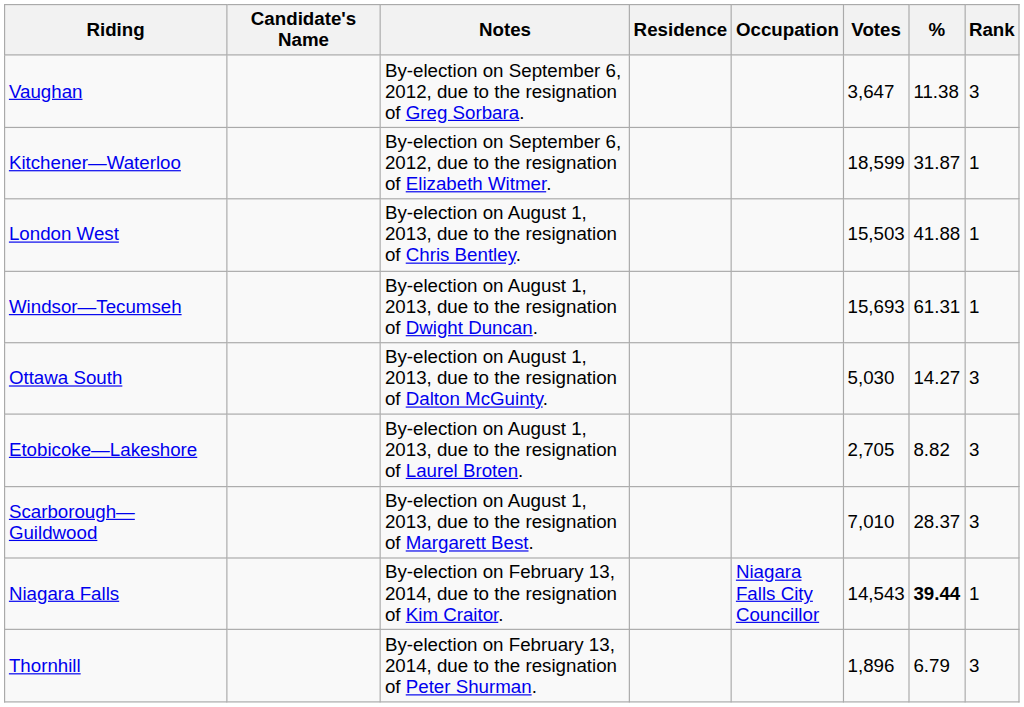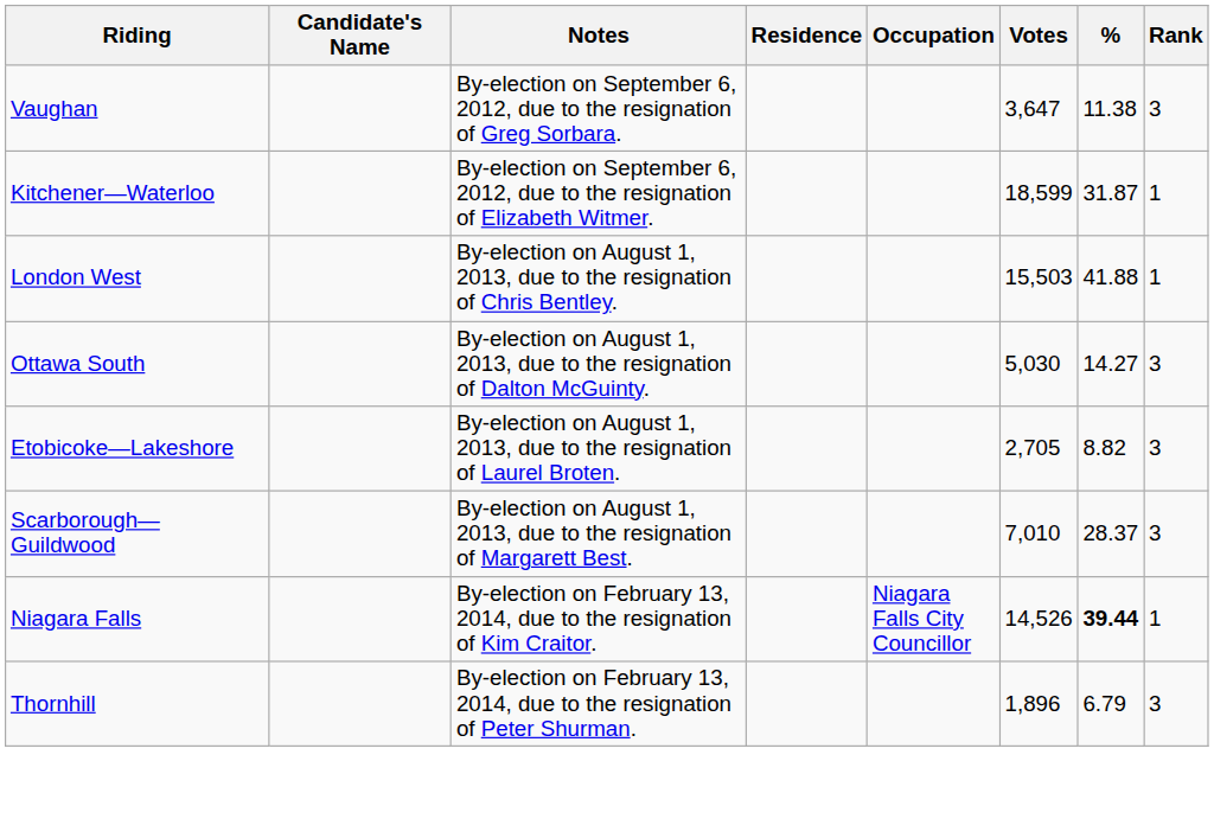 <table class="wikitable sortable">
 <tr>
 <th style="width:250px;">Riding<br></th>
 <th style="width:150px;">Candidate's Name</th>
 <th style="width:300px;">Notes</th>
 <th>Residence</th>
 <th>Occupation</th>
 <th>Votes</th>
 <th>%</th>
 <th>Rank</th>
 </tr>
 <tr>
 <td><a href='#'>Vaughan</a></td>
 <td></td>
 <td>By-election on September 6, 2012, due to the resignation of <a href='#'>Greg Sorbara</a>.</td>
 <td></td>
 <td></td>
 <td>3,647</td>
 <td>11.38</td>
 <td>3</td>
 </tr>
 <tr>
 <td><a href='#'>Kitchener—Waterloo</a></td>
 <td></td>
 <td>By-election on September 6, 2012, due to the resignation of <a href='#'>Elizabeth Witmer</a>.</td>
 <td></td>
 <td></td>
 <td>18,599</td>
 <td>31.87</td>
 <td>1</td>
 </tr>
 <tr>
 <td><a href='#'>London West</a></td>
 <td></td>
 <td>By-election on August 1, 2013, due to the resignation of <a href='#'>Chris Bentley</a>.</td>
 <td></td>
 <td></td>
 <td>15,503</td>
 <td>41.88</td>
 <td>1</td>
 </tr>
 <tr>
-<td><a href='#'>Windsor—Tecumseh</a></td>
-<td></td>
-<td>By-election on August 1, 2013, due to the resignation of <a href='#'>Dwight Duncan</a>.</td>
-<td></td>
-<td></td>
-<td>15,693</td>
-<td>61.31</td>
-<td>1</td>
-</tr>
-<tr>
 <td><a href='#'>Ottawa South</a></td>
 <td></td>
 <td>By-election on August 1, 2013, due to the resignation of <a href='#'>Dalton McGuinty</a>.</td>
 <td></td>
 <td></td>
 <td>5,030</td>
 <td>14.27</td>
 <td>3</td>
 </tr>
 <tr>
 <td><a href='#'>Etobicoke—Lakeshore</a></td>
 <td></td>
 <td>By-election on August 1, 2013, due to the resignation of <a href='#'>Laurel Broten</a>.</td>
 <td></td>
 <td></td>
 <td>2,705</td>
 <td>8.82</td>
 <td>3</td>
 </tr>
 <tr>
 <td><a href='#'>Scarborough—Guildwood</a></td>
 <td></td>
 <td>By-election on August 1, 2013, due to the resignation of <a href='#'>Margarett Best</a>.</td>
 <td></td>
 <td></td>
 <td>7,010</td>
 <td>28.37</td>
 <td>3</td>
 </tr>
 <tr>
 <td><a href='#'>Niagara Falls</a></td>
 <td></td>
 <td>By-election on February 13, 2014, due to the resignation of <a href='#'>Kim Craitor</a>.</td>
 <td></td>
 <td><a href='#'>Niagara Falls City Councillor</a></td>
-<td>14,543</td>
+<td>14,526</td>
 <td><strong>39.44</strong></td>
 <td>1</td>
 </tr>
 <tr>
 <td><a href='#'>Thornhill</a></td>
 <td></td>
 <td>By-election on February 13, 2014, due to the resignation of <a href='#'>Peter Shurman</a>.</td>
 <td></td>
 <td></td>
 <td>1,896</td>
 <td>6.79</td>
 <td>3</td>
 </tr>
 </table>
